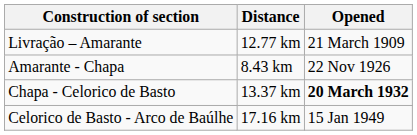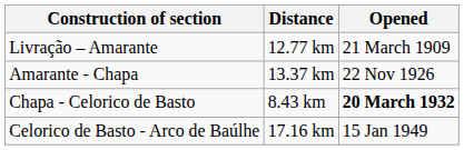 <table class=wikitable>
 <tr>
 <th>Construction of section</th>
 <th>Distance</th>
 <th>Opened</th>
 </tr>
 <tr>
 <td>Livração – Amarante</td>
 <td>12.77 km</td>
 <td>21 March 1909</td>
 </tr>
 <tr>
 <td>Amarante - Chapa</td>
-<td>8.43 km</td>
+<td>13.37 km</td>
 <td>22 Nov 1926</td>
 </tr>
 <tr>
 <td>Chapa - Celorico de Basto</td>
-<td>13.37 km</td>
+<td>8.43 km</td>
 <td><strong>20 March 1932</strong></td>
 </tr>
 <tr>
 <td>Celorico de Basto - Arco de Baúlhe</td>
 <td>17.16 km</td>
 <td>15 Jan 1949</td>
 </tr>
 </table>
